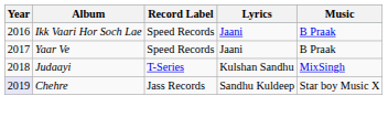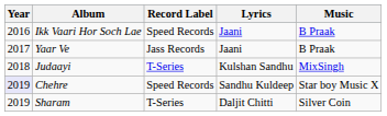 <table class="wikitable">
 <tr bgcolor="#AAAAACCCCDDDDD" align="center">
 <th>Year</th>
 <th>Album</th>
 <th>Record Label</th>
 <th>Lyrics</th>
 <th>Music</th>
 </tr>
 <tr>
 <td>2016</td>
 <td><em>Ikk Vaari Hor Soch Lae</em></td>
 <td>Speed Records</td>
 <td><a href='#'>Jaani</a></td>
 <td><a href='#'>B Praak</a></td>
 </tr>
 <tr>
 <td>2017</td>
 <td><em>Yaar Ve</em></td>
-<td>Speed Records</td>
+<td>Jass Records</td>
 <td>Jaani</td>
 <td>B Praak</td>
 </tr>
 <tr>
 <td>2018</td>
 <td><em>Judaayi</em></td>
 <td><a href='#'>T-Series</a></td>
 <td>Kulshan Sandhu</td>
 <td><a href='#'>MixSingh</a></td>
 </tr>
 <tr>
 <td style="background: lavender;">2019</td>
 <td><em>Chehre</em></td>
-<td>Jass Records</td>
+<td>Speed Records</td>
 <td>Sandhu Kuldeep</td>
 <td>Star boy Music  X</td>
 </tr>
+<tr>
+<td>2019</td>
+<td><em>Sharam</em></td>
+<td>T-Series</td>
+<td>Daljit Chitti</td>
+<td>Silver Coin</td>
+</tr>
 </table>
